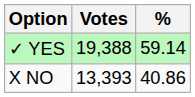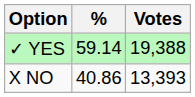 <table class="wikitable">
 <tr>
 <th>Option</th>
+<th>%</th>
 <th>Votes</th>
-<th>%</th>
 </tr>
 <tr>
 <td style=background:#bbf8be>✓ YES</td>
+<td style=background:#bbf8be>59.14</td>
 <td style=background:#bbf8be>19,388</td>
-<td style=background:#bbf8be>59.14</td>
 </tr>
 <tr>
 <td>X NO</td>
+<td>40.86</td>
 <td>13,393</td>
-<td>40.86</td>
 </tr>
 </table>
